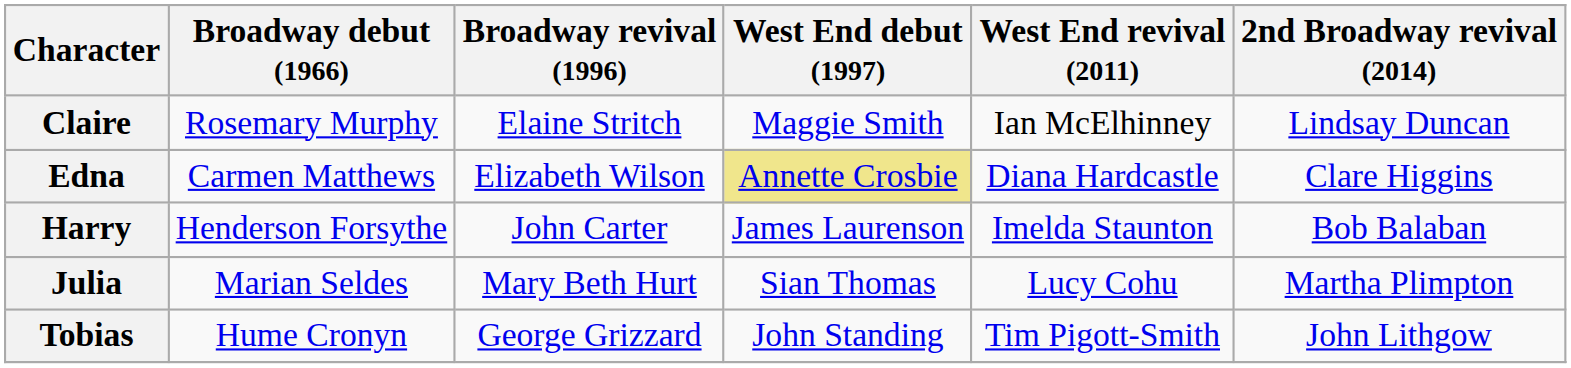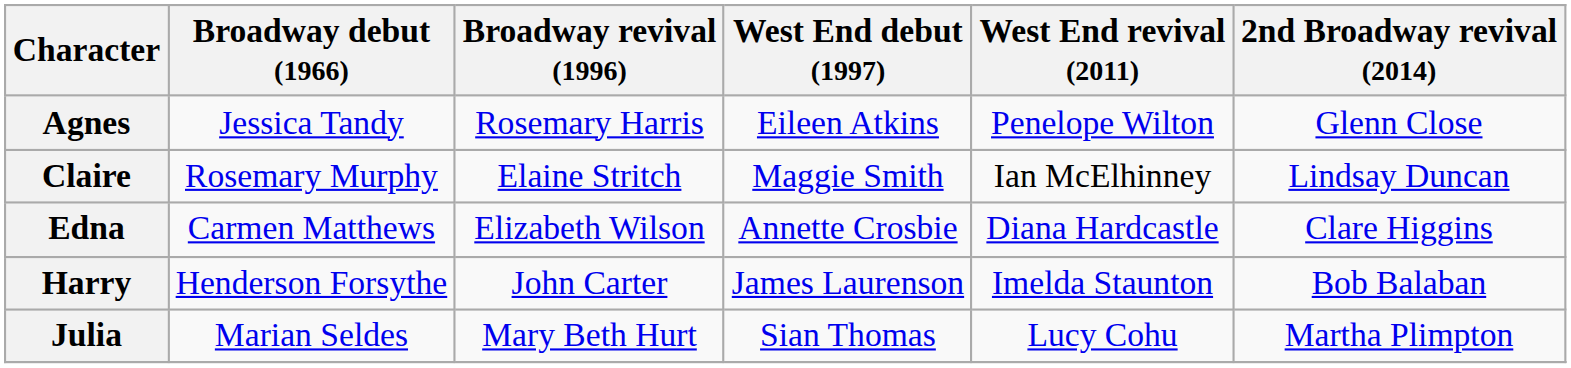 <table class="wikitable">
 <tr>
 <th rowspan="1">Character</th>
 <th>Broadway debut <br> <small> (1966) </small></th>
 <th>Broadway revival <br> <small> (1996) </small></th>
 <th>West End debut <br> <small> (1997) </small></th>
 <th>West End revival <br> <small> (2011) </small></th>
 <th>2nd Broadway revival <br> <small> (2014) </small></th>
+</tr>
+<tr>
+<th>Agnes</th>
+<td align="center"><a href='#'>Jessica Tandy</a></td>
+<td align="center"><a href='#'>Rosemary Harris</a></td>
+<td align="center"><a href='#'>Eileen Atkins</a></td>
+<td align="center"><a href='#'>Penelope Wilton</a></td>
+<td align="center"><a href='#'>Glenn Close</a></td>
 </tr>
 <tr>
 <th>Claire</th>
 <td align="center"><a href='#'>Rosemary Murphy</a></td>
 <td align="center"><a href='#'>Elaine Stritch</a></td>
 <td align="center"><a href='#'>Maggie Smith</a></td>
 <td align="center">Ian McElhinney</td>
 <td align="center"><a href='#'>Lindsay Duncan</a></td>
 </tr>
 <tr>
 <th>Edna</th>
 <td align="center"><a href='#'>Carmen Matthews</a></td>
 <td align="center"><a href='#'>Elizabeth Wilson</a></td>
-<td align="center" style="background: khaki;"><a href='#'>Annette Crosbie</a></td>
+<td align="center"><a href='#'>Annette Crosbie</a></td>
 <td align="center"><a href='#'>Diana Hardcastle</a></td>
 <td align="center"><a href='#'>Clare Higgins</a></td>
 </tr>
 <tr>
 <th>Harry</th>
 <td align="center"><a href='#'>Henderson Forsythe</a></td>
 <td align="center"><a href='#'>John Carter</a></td>
 <td align="center"><a href='#'>James Laurenson</a></td>
 <td align="center"><a href='#'>Imelda Staunton</a></td>
 <td align="center"><a href='#'>Bob Balaban</a></td>
 </tr>
 <tr>
 <th>Julia</th>
 <td align="center"><a href='#'>Marian Seldes</a></td>
 <td align="center"><a href='#'>Mary Beth Hurt</a></td>
 <td align="center"><a href='#'>Sian Thomas</a></td>
 <td align="center"><a href='#'>Lucy Cohu</a></td>
 <td align="center"><a href='#'>Martha Plimpton</a></td>
 </tr>
 <tr>
-<th>Tobias</th>
-<td align="center"><a href='#'>Hume Cronyn</a></td>
-<td align="center"><a href='#'>George Grizzard</a></td>
-<td align="center"><a href='#'>John Standing</a></td>
-<td align="center"><a href='#'>Tim Pigott-Smith</a></td>
-<td align="center"><a href='#'>John Lithgow</a></td>
-</tr>
-<tr>
 </tr>
 </table>
